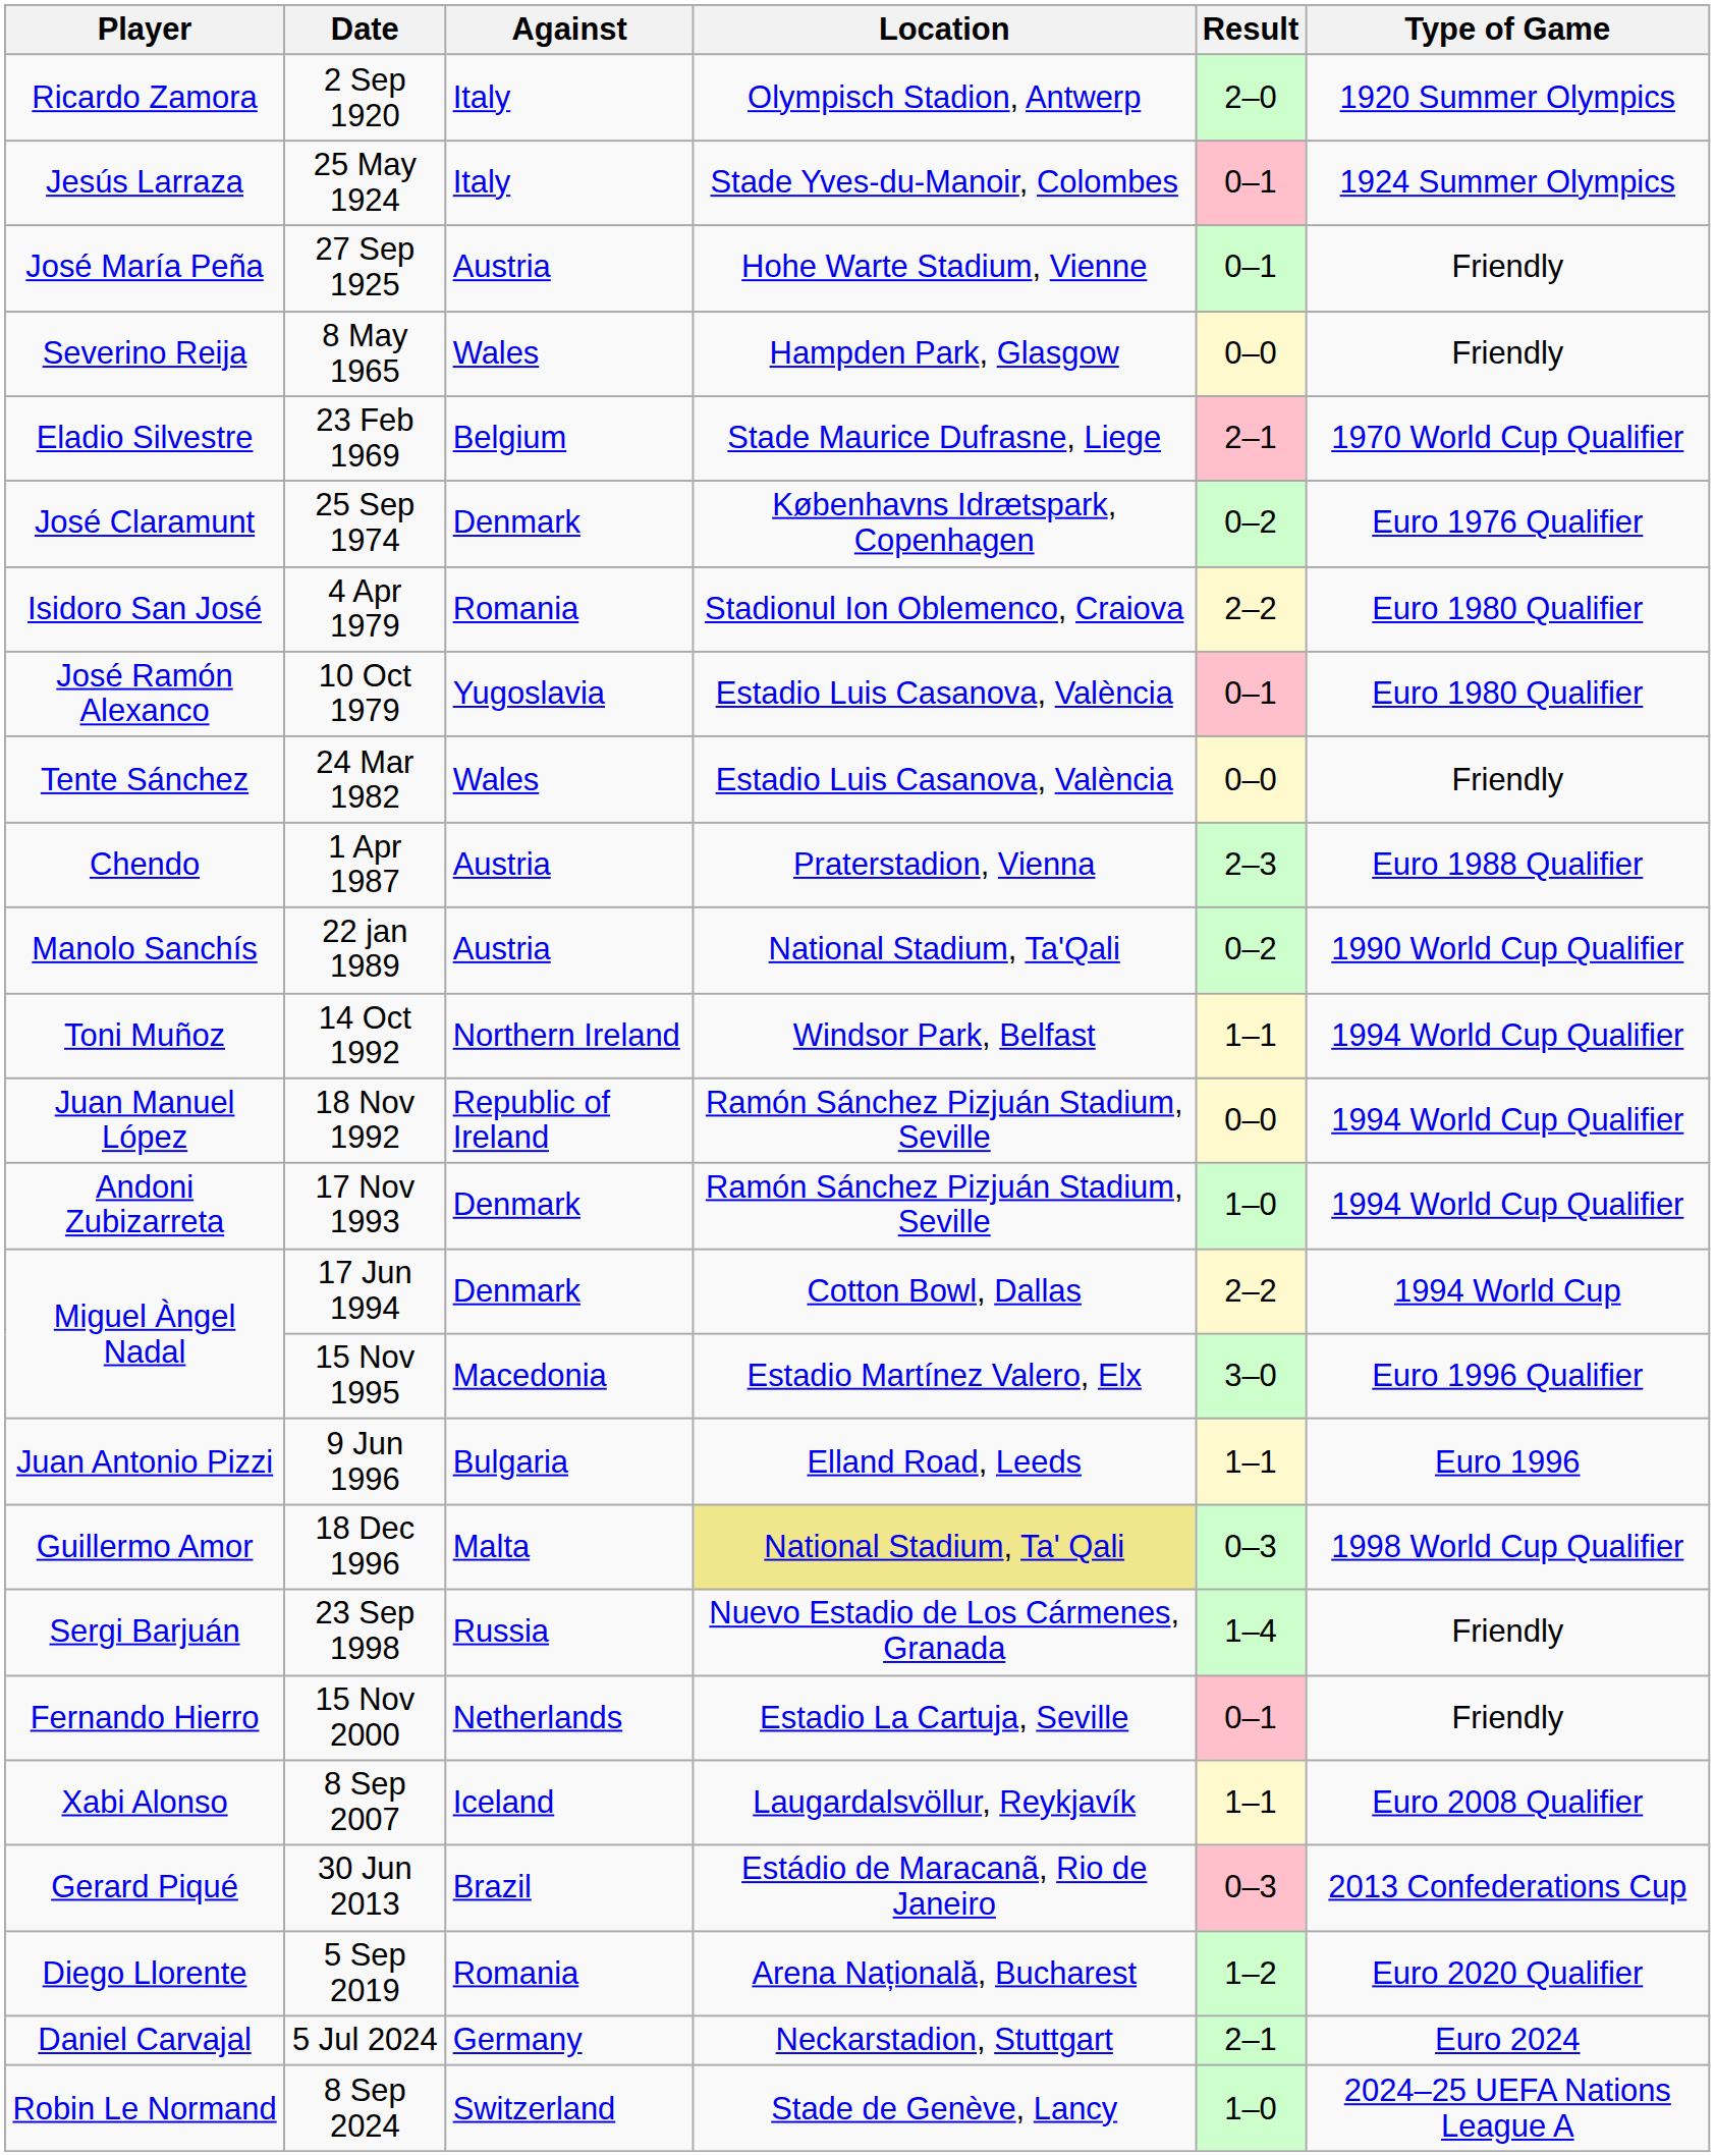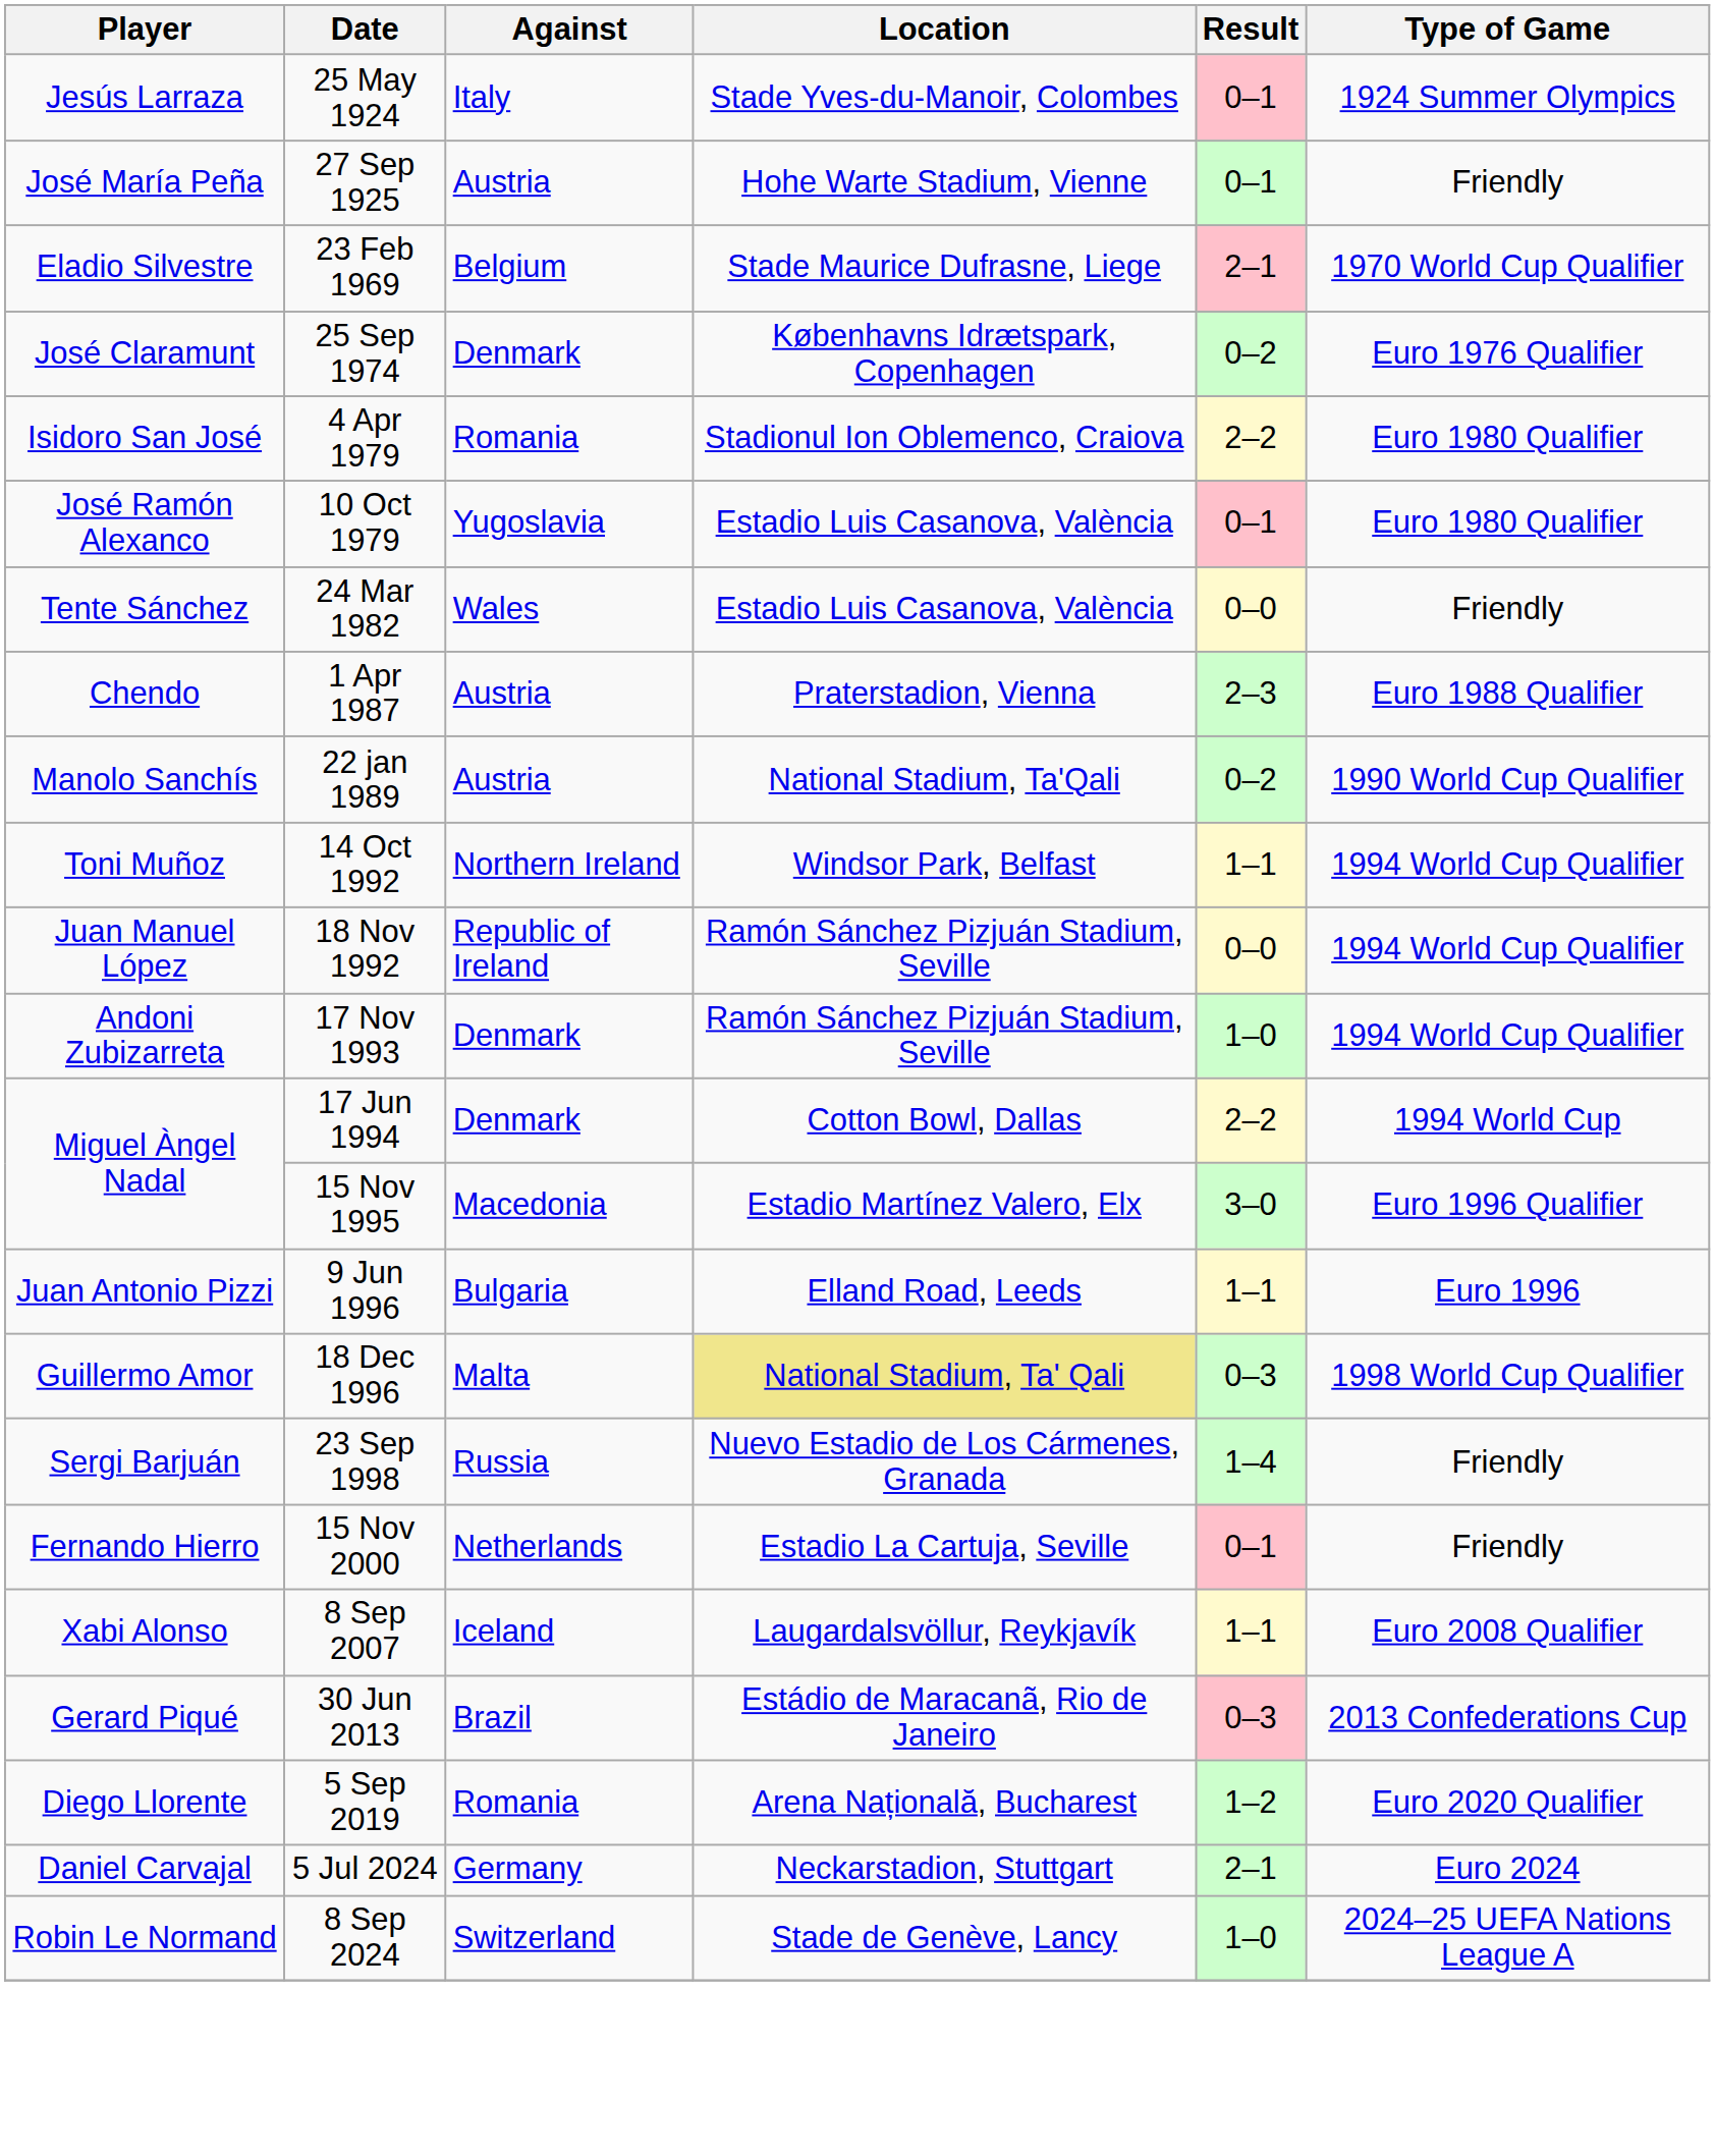 <table class="wikitable sortable collapsible collapsed" style="text-align:left;">
 <tr>
 <th>Player</th>
 <th>Date</th>
 <th>Against</th>
 <th>Location</th>
 <th>Result</th>
 <th>Type of Game</th>
-</tr>
-<tr>
-<td align=center><a href='#'>Ricardo Zamora</a></td>
-<td align=center>2 Sep 1920</td>
-<td align=left> <a href='#'>Italy</a></td>
-<td align=center><a href='#'>Olympisch Stadion</a>, <a href='#'>Antwerp</a></td>
-<td align=center style="background:#cfc;">2–0</td>
-<td align=center><a href='#'>1920 Summer Olympics</a></td>
 </tr>
 <tr>
 <td align=center><a href='#'>Jesús Larraza</a></td>
 <td align=center>25 May 1924</td>
 <td align=left> <a href='#'>Italy</a></td>
 <td align=center><a href='#'>Stade Yves-du-Manoir</a>, <a href='#'>Colombes</a></td>
 <td align=center style="background:Pink;">0–1</td>
 <td align=center><a href='#'>1924 Summer Olympics</a></td>
 </tr>
 <tr>
 <td align=center><a href='#'>José María Peña</a></td>
 <td align=center>27 Sep 1925</td>
 <td align=left> <a href='#'>Austria</a></td>
 <td align=center><a href='#'>Hohe Warte Stadium</a>, <a href='#'>Vienne</a></td>
 <td align=center style="background:#cfc;">0–1</td>
-<td align=center>Friendly</td>
-</tr>
-<tr>
-<td align=center><a href='#'>Severino Reija</a></td>
-<td align=center>8 May 1965</td>
-<td align=left> <a href='#'>Wales</a></td>
-<td align=center><a href='#'>Hampden Park</a>, <a href='#'>Glasgow</a></td>
-<td align=center style="background:LemonChiffon;">0–0</td>
 <td align=center>Friendly</td>
 </tr>
 <tr>
 <td align=center><a href='#'>Eladio Silvestre</a></td>
 <td align=center>23 Feb 1969</td>
 <td align=left> <a href='#'>Belgium</a></td>
 <td align=center><a href='#'>Stade Maurice Dufrasne</a>, <a href='#'>Liege</a></td>
 <td align=center style="background:Pink;">2–1</td>
 <td align=center><a href='#'>1970 World Cup Qualifier</a></td>
 </tr>
 <tr>
 <td align=center><a href='#'>José Claramunt</a></td>
 <td align=center>25 Sep 1974</td>
 <td align=left> <a href='#'>Denmark</a></td>
 <td align=center><a href='#'>Københavns Idrætspark</a>, <a href='#'>Copenhagen</a></td>
 <td align=center style="background:#cfc;">0–2</td>
 <td align=center><a href='#'>Euro 1976 Qualifier</a></td>
 </tr>
 <tr>
 <td align=center><a href='#'>Isidoro San José</a></td>
 <td align=center>4 Apr 1979</td>
 <td align=left> <a href='#'>Romania</a></td>
 <td align=center><a href='#'>Stadionul Ion Oblemenco</a>, <a href='#'>Craiova</a></td>
 <td align=center style="background:LemonChiffon;">2–2</td>
 <td align=center><a href='#'>Euro 1980 Qualifier</a></td>
 </tr>
 <tr>
 <td align=center><a href='#'>José Ramón Alexanco</a></td>
 <td align=center>10 Oct 1979</td>
 <td align=left> <a href='#'>Yugoslavia</a></td>
 <td align=center><a href='#'>Estadio Luis Casanova</a>, <a href='#'>València</a></td>
 <td align=center style="background:Pink;">0–1</td>
 <td align=center><a href='#'>Euro 1980 Qualifier</a></td>
 </tr>
 <tr>
 <td align=center><a href='#'>Tente Sánchez</a></td>
 <td align=center>24 Mar 1982</td>
 <td align=left> <a href='#'>Wales</a></td>
 <td align=center><a href='#'>Estadio Luis Casanova</a>, <a href='#'>València</a></td>
 <td align=center style="background:LemonChiffon;">0–0</td>
 <td align=center>Friendly</td>
 </tr>
 <tr>
 <td align=center><a href='#'>Chendo</a></td>
 <td align=center>1 Apr 1987</td>
 <td align=left> <a href='#'>Austria</a></td>
 <td align=center><a href='#'>Praterstadion</a>, <a href='#'>Vienna</a></td>
 <td align=center style="background:#cfc;">2–3</td>
 <td align=center><a href='#'>Euro 1988 Qualifier</a></td>
 </tr>
 <tr>
 <td align=center><a href='#'>Manolo Sanchís</a></td>
 <td align=center>22 jan 1989</td>
 <td align=left> <a href='#'>Austria</a></td>
 <td align=center><a href='#'>National Stadium</a>, <a href='#'>Ta'Qali</a></td>
 <td align=center style="background:#cfc;">0–2</td>
 <td align=center><a href='#'>1990 World Cup Qualifier</a></td>
 </tr>
 <tr>
 <td align=center><a href='#'>Toni Muñoz</a></td>
 <td align=center>14 Oct 1992</td>
 <td align=left> <a href='#'>Northern Ireland</a></td>
 <td align=center><a href='#'>Windsor Park</a>, <a href='#'>Belfast</a></td>
 <td align=center style="background:LemonChiffon;">1–1</td>
 <td align=center><a href='#'>1994 World Cup Qualifier</a></td>
 </tr>
 <tr>
 <td align=center><a href='#'>Juan Manuel López</a></td>
 <td align=center>18 Nov 1992</td>
 <td align=left> <a href='#'>Republic of Ireland</a></td>
 <td align=center><a href='#'>Ramón Sánchez Pizjuán Stadium</a>, <a href='#'>Seville</a></td>
 <td align=center style="background:LemonChiffon;">0–0</td>
 <td align=center><a href='#'>1994 World Cup Qualifier</a></td>
 </tr>
 <tr>
 <td align=center><a href='#'>Andoni Zubizarreta</a></td>
 <td align=center>17 Nov 1993</td>
 <td align=left> <a href='#'>Denmark</a></td>
 <td align=center><a href='#'>Ramón Sánchez Pizjuán Stadium</a>, <a href='#'>Seville</a></td>
 <td align=center style="background:#cfc;">1–0</td>
 <td align=center><a href='#'>1994 World Cup Qualifier</a></td>
 </tr>
 <tr>
 <td rowspan=2 align=center><a href='#'>Miguel Àngel Nadal</a></td>
 <td align=center>17 Jun 1994</td>
 <td align=left> <a href='#'>Denmark</a></td>
 <td align=center><a href='#'>Cotton Bowl</a>, <a href='#'>Dallas</a></td>
 <td align=center style="background:LemonChiffon;">2–2</td>
 <td align=center><a href='#'>1994 World Cup</a></td>
 </tr>
 <tr>
 <td align=center>15 Nov 1995</td>
 <td align=left> <a href='#'>Macedonia</a></td>
 <td align=center><a href='#'>Estadio Martínez Valero</a>, <a href='#'>Elx</a></td>
 <td align=center style="background:#cfc;">3–0</td>
 <td align=center><a href='#'>Euro 1996 Qualifier</a></td>
 </tr>
 <tr>
 <td align=center><a href='#'>Juan Antonio Pizzi</a></td>
 <td align=center>9 Jun 1996</td>
 <td align=left> <a href='#'>Bulgaria</a></td>
 <td align=center><a href='#'>Elland Road</a>, <a href='#'>Leeds</a></td>
 <td align=center style="background:LemonChiffon;">1–1</td>
 <td align=center><a href='#'>Euro 1996</a></td>
 </tr>
 <tr>
 <td align=center><a href='#'>Guillermo Amor</a></td>
 <td align=center>18 Dec 1996</td>
 <td align=left> <a href='#'>Malta</a></td>
 <td align=center style="background: khaki;"><a href='#'>National Stadium</a>, <a href='#'>Ta' Qali</a></td>
 <td align=center style="background:#cfc;">0–3</td>
 <td align=center><a href='#'>1998 World Cup Qualifier</a></td>
 </tr>
 <tr>
 <td align=center><a href='#'>Sergi Barjuán</a></td>
 <td align=center>23 Sep 1998</td>
 <td align=left> <a href='#'>Russia</a></td>
 <td align=center><a href='#'>Nuevo Estadio de Los Cármenes</a>, <a href='#'>Granada</a></td>
 <td align=center style="background:#cfc;">1–4</td>
 <td align=center>Friendly</td>
 </tr>
 <tr>
 <td align=center><a href='#'>Fernando Hierro</a></td>
 <td align=center>15 Nov 2000</td>
 <td align=left> <a href='#'>Netherlands</a></td>
 <td align=center><a href='#'>Estadio La Cartuja</a>, <a href='#'>Seville</a></td>
 <td align=center style="background:Pink;">0–1</td>
 <td align=center>Friendly</td>
 </tr>
 <tr>
 <td align=center><a href='#'>Xabi Alonso</a></td>
 <td align=center>8 Sep 2007</td>
 <td align=left> <a href='#'>Iceland</a></td>
 <td align=center><a href='#'>Laugardalsvöllur</a>, <a href='#'>Reykjavík</a></td>
 <td align=center style="background:LemonChiffon;">1–1</td>
 <td align=center><a href='#'>Euro 2008 Qualifier</a></td>
 </tr>
 <tr>
 <td align=center><a href='#'>Gerard Piqué</a></td>
 <td align=center>30 Jun 2013</td>
 <td align=left> <a href='#'>Brazil</a></td>
 <td align=center><a href='#'>Estádio de Maracanã</a>, <a href='#'>Rio de Janeiro</a></td>
 <td align=center style="background:Pink;">0–3</td>
 <td align=center><a href='#'>2013 Confederations Cup</a></td>
 </tr>
 <tr>
 <td align=center><a href='#'>Diego Llorente</a></td>
 <td align=center>5 Sep 2019</td>
 <td align=left> <a href='#'>Romania</a></td>
 <td align=center><a href='#'>Arena Națională</a>, <a href='#'>Bucharest</a></td>
 <td align=center style="background:#cfc;">1–2</td>
 <td align=center><a href='#'>Euro 2020 Qualifier</a></td>
 </tr>
 <tr>
 <td align=center><a href='#'>Daniel Carvajal</a></td>
 <td align=center>5 Jul 2024</td>
 <td align=left> <a href='#'>Germany</a></td>
 <td align=center><a href='#'>Neckarstadion</a>, <a href='#'>Stuttgart</a></td>
 <td align=center style="background:#cfc;">2–1</td>
 <td align=center><a href='#'>Euro 2024</a></td>
 </tr>
 <tr>
 <td align=center><a href='#'>Robin Le Normand</a></td>
 <td align=center>8 Sep 2024</td>
 <td align=left> <a href='#'>Switzerland</a></td>
 <td align=center><a href='#'>Stade de Genève</a>, <a href='#'>Lancy</a></td>
 <td align=center style="background:#cfc;">1–0</td>
 <td align=center><a href='#'>2024–25 UEFA Nations League A</a></td>
 </tr>
 <tr>
 </tr>
 </table>
